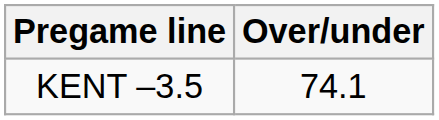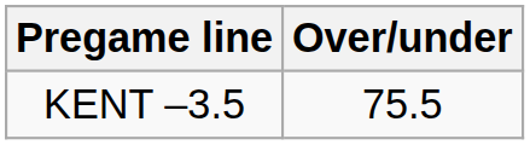 <table class="wikitable">
 <tr align="center">
 <th style=>Pregame line</th>
 <th style=>Over/under</th>
 </tr>
 <tr align="center">
 <td>KENT –3.5</td>
-<td>74.1</td>
+<td>75.5</td>
 </tr>
 </table>
